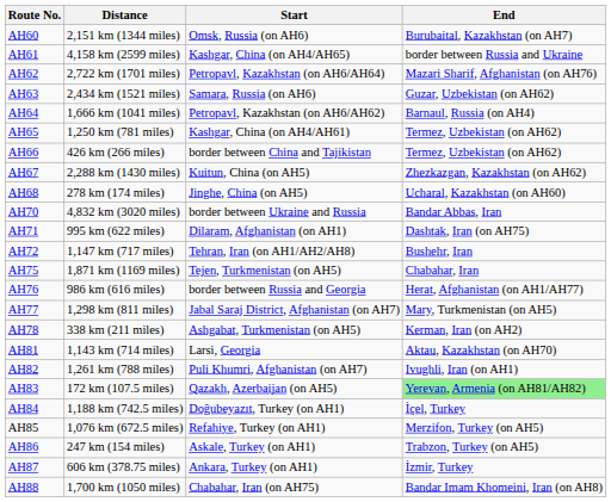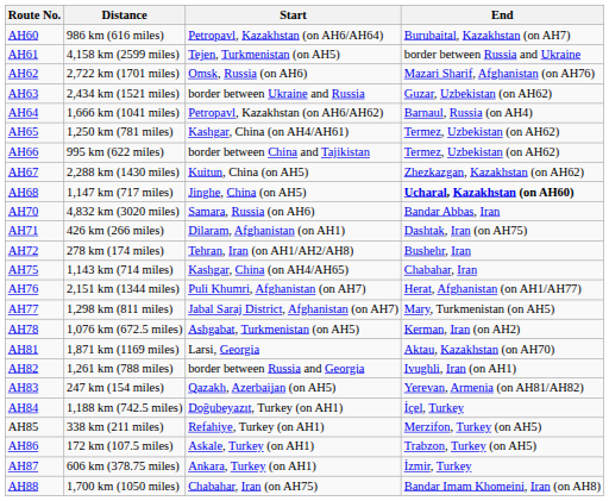 <table class="wikitable sortable mw-collapsible">
 <tr>
 <th>Route No.</th>
 <th>Distance</th>
 <th>Start</th>
 <th>End</th>
 </tr>
 <tr>
 <td><a href='#'>AH60</a></td>
-<td>2,151 km (1344 miles)</td>
-<td><a href='#'>Omsk</a>, <a href='#'>Russia</a> (on AH6)</td>
+<td>986 km (616 miles)</td>
+<td><a href='#'>Petropavl</a>, <a href='#'>Kazakhstan</a> (on AH6/AH64)</td>
 <td><a href='#'>Burubaital</a>, <a href='#'>Kazakhstan</a> (on AH7)</td>
 </tr>
 <tr>
 <td><a href='#'>AH61</a></td>
 <td>4,158 km (2599 miles)</td>
-<td><a href='#'>Kashgar</a>, <a href='#'>China</a> (on AH4/AH65)</td>
+<td><a href='#'>Tejen</a>, <a href='#'>Turkmenistan</a> (on AH5)</td>
 <td>border between <a href='#'>Russia</a> and <a href='#'>Ukraine</a></td>
 </tr>
 <tr>
 <td><a href='#'>AH62</a></td>
 <td>2,722 km (1701 miles)</td>
-<td><a href='#'>Petropavl</a>, <a href='#'>Kazakhstan</a> (on AH6/AH64)</td>
+<td><a href='#'>Omsk</a>, <a href='#'>Russia</a> (on AH6)</td>
 <td><a href='#'>Mazari Sharif</a>, <a href='#'>Afghanistan</a> (on AH76)</td>
 </tr>
 <tr>
 <td><a href='#'>AH63</a></td>
 <td>2,434 km (1521 miles)</td>
-<td><a href='#'>Samara</a>, <a href='#'>Russia</a> (on AH6)</td>
+<td>border between <a href='#'>Ukraine</a> and <a href='#'>Russia</a></td>
 <td><a href='#'>Guzar</a>, <a href='#'>Uzbekistan</a> (on AH62)</td>
 </tr>
 <tr>
 <td><a href='#'>AH64</a></td>
 <td>1,666 km (1041 miles)</td>
 <td><a href='#'>Petropavl</a>, Kazakhstan (on AH6/AH62)</td>
 <td><a href='#'>Barnaul</a>, <a href='#'>Russia</a> (on AH4)</td>
 </tr>
 <tr>
 <td><a href='#'>AH65</a></td>
 <td>1,250 km (781 miles)</td>
 <td><a href='#'>Kashgar</a>, China (on AH4/AH61)</td>
 <td><a href='#'>Termez</a>, <a href='#'>Uzbekistan</a> (on AH62)</td>
 </tr>
 <tr>
 <td><a href='#'>AH66</a></td>
-<td>426 km (266 miles)</td>
+<td>995 km (622 miles)</td>
 <td>border between <a href='#'>China</a> and <a href='#'>Tajikistan</a></td>
 <td><a href='#'>Termez</a>, <a href='#'>Uzbekistan</a> (on AH62)</td>
 </tr>
 <tr>
 <td><a href='#'>AH67</a></td>
 <td>2,288 km (1430 miles)</td>
 <td><a href='#'>Kuitun</a>, China (on AH5)</td>
 <td><a href='#'>Zhezkazgan</a>, <a href='#'>Kazakhstan</a> (on AH62)</td>
 </tr>
 <tr>
 <td><a href='#'>AH68</a></td>
-<td>278 km (174 miles)</td>
+<td>1,147 km (717 miles)</td>
 <td><a href='#'>Jinghe</a>, <a href='#'>China</a> (on AH5)</td>
-<td><a href='#'>Ucharal</a>, <a href='#'>Kazakhstan</a> (on AH60)</td>
+<td><strong><a href='#'>Ucharal</a>, <a href='#'>Kazakhstan</a> (on AH60)</strong></td>
 </tr>
 <tr>
 <td><a href='#'>AH70</a></td>
 <td>4,832 km (3020 miles)</td>
-<td>border between <a href='#'>Ukraine</a> and <a href='#'>Russia</a></td>
+<td><a href='#'>Samara</a>, <a href='#'>Russia</a> (on AH6)</td>
 <td><a href='#'>Bandar Abbas</a>, <a href='#'>Iran</a></td>
 </tr>
 <tr>
 <td><a href='#'>AH71</a></td>
-<td>995 km (622 miles)</td>
+<td>426 km (266 miles)</td>
 <td><a href='#'>Dilaram</a>, <a href='#'>Afghanistan</a> (on AH1)</td>
 <td><a href='#'>Dashtak</a>, <a href='#'>Iran</a> (on AH75)</td>
 </tr>
 <tr>
 <td><a href='#'>AH72</a></td>
-<td>1,147 km (717 miles)</td>
+<td>278 km (174 miles)</td>
 <td><a href='#'>Tehran</a>, <a href='#'>Iran</a> (on AH1/AH2/AH8)</td>
 <td><a href='#'>Bushehr</a>, <a href='#'>Iran</a></td>
 </tr>
 <tr>
 <td><a href='#'>AH75</a></td>
-<td>1,871 km (1169 miles)</td>
-<td><a href='#'>Tejen</a>, <a href='#'>Turkmenistan</a> (on AH5)</td>
+<td>1,143 km (714 miles)</td>
+<td><a href='#'>Kashgar</a>, <a href='#'>China</a> (on AH4/AH65)</td>
 <td><a href='#'>Chabahar</a>, <a href='#'>Iran</a></td>
 </tr>
 <tr>
 <td><a href='#'>AH76</a></td>
-<td>986 km (616 miles)</td>
-<td>border between <a href='#'>Russia</a> and <a href='#'>Georgia</a></td>
+<td>2,151 km (1344 miles)</td>
+<td><a href='#'>Puli Khumri</a>, <a href='#'>Afghanistan</a> (on AH7)</td>
 <td><a href='#'>Herat</a>, <a href='#'>Afghanistan</a> (on AH1/AH77)</td>
 </tr>
 <tr>
 <td><a href='#'>AH77</a></td>
 <td>1,298 km (811 miles)</td>
 <td><a href='#'>Jabal Saraj District</a>, <a href='#'>Afghanistan</a> (on AH7)</td>
 <td><a href='#'>Mary</a>, Turkmenistan (on AH5)</td>
 </tr>
 <tr>
 <td><a href='#'>AH78</a></td>
-<td>338 km (211 miles)</td>
+<td>1,076 km (672.5 miles)</td>
 <td><a href='#'>Ashgabat</a>, <a href='#'>Turkmenistan</a> (on AH5)</td>
 <td><a href='#'>Kerman</a>, <a href='#'>Iran</a> (on AH2)</td>
 </tr>
 <tr>
 <td><a href='#'>AH81</a></td>
-<td>1,143 km (714 miles)</td>
+<td>1,871 km (1169 miles)</td>
 <td>Larsi, <a href='#'>Georgia</a></td>
 <td><a href='#'>Aktau</a>, <a href='#'>Kazakhstan</a> (on AH70)</td>
 </tr>
 <tr>
 <td><a href='#'>AH82</a></td>
 <td>1,261 km (788 miles)</td>
-<td><a href='#'>Puli Khumri</a>, <a href='#'>Afghanistan</a> (on AH7)</td>
+<td>border between <a href='#'>Russia</a> and <a href='#'>Georgia</a></td>
 <td><a href='#'>Ivughli</a>, <a href='#'>Iran</a> (on AH1)</td>
 </tr>
 <tr>
 <td><a href='#'>AH83</a></td>
-<td>172 km (107.5 miles)</td>
+<td>247 km (154 miles)</td>
 <td><a href='#'>Qazakh</a>, <a href='#'>Azerbaijan</a> (on AH5)</td>
-<td style="background: lightgreen;"><a href='#'>Yerevan</a>, <a href='#'>Armenia</a> (on AH81/AH82)</td>
+<td><a href='#'>Yerevan</a>, <a href='#'>Armenia</a> (on AH81/AH82)</td>
 </tr>
 <tr>
 <td><a href='#'>AH84</a></td>
 <td>1,188 km (742.5 miles)</td>
 <td><a href='#'>Doğubeyazıt</a>, Turkey (on AH1)</td>
 <td><a href='#'>İçel</a>, <a href='#'>Turkey</a></td>
 </tr>
 <tr>
 <td>AH85</td>
-<td>1,076 km (672.5 miles)</td>
+<td>338 km (211 miles)</td>
 <td><a href='#'>Refahiye</a>, Turkey (on AH1)</td>
 <td><a href='#'>Merzifon</a>, <a href='#'>Turkey</a> (on AH5)</td>
 </tr>
 <tr>
 <td><a href='#'>AH86</a></td>
-<td>247 km (154 miles)</td>
+<td>172 km (107.5 miles)</td>
 <td><a href='#'>Askale</a>, <a href='#'>Turkey</a> (on AH1)</td>
 <td><a href='#'>Trabzon</a>, <a href='#'>Turkey</a> (on AH5)</td>
 </tr>
 <tr>
 <td><a href='#'>AH87</a></td>
 <td>606 km (378.75 miles)</td>
 <td><a href='#'>Ankara</a>, <a href='#'>Turkey</a> (on AH1)</td>
 <td><a href='#'>İzmir</a>, <a href='#'>Turkey</a></td>
 </tr>
 <tr>
 <td><a href='#'>AH88</a></td>
 <td>1,700 km (1050 miles)</td>
 <td><a href='#'>Chabahar</a>, <a href='#'>Iran</a> (on AH75)</td>
 <td><a href='#'>Bandar Imam Khomeini</a>, <a href='#'>Iran</a> (on AH8)</td>
 </tr>
 </table>
